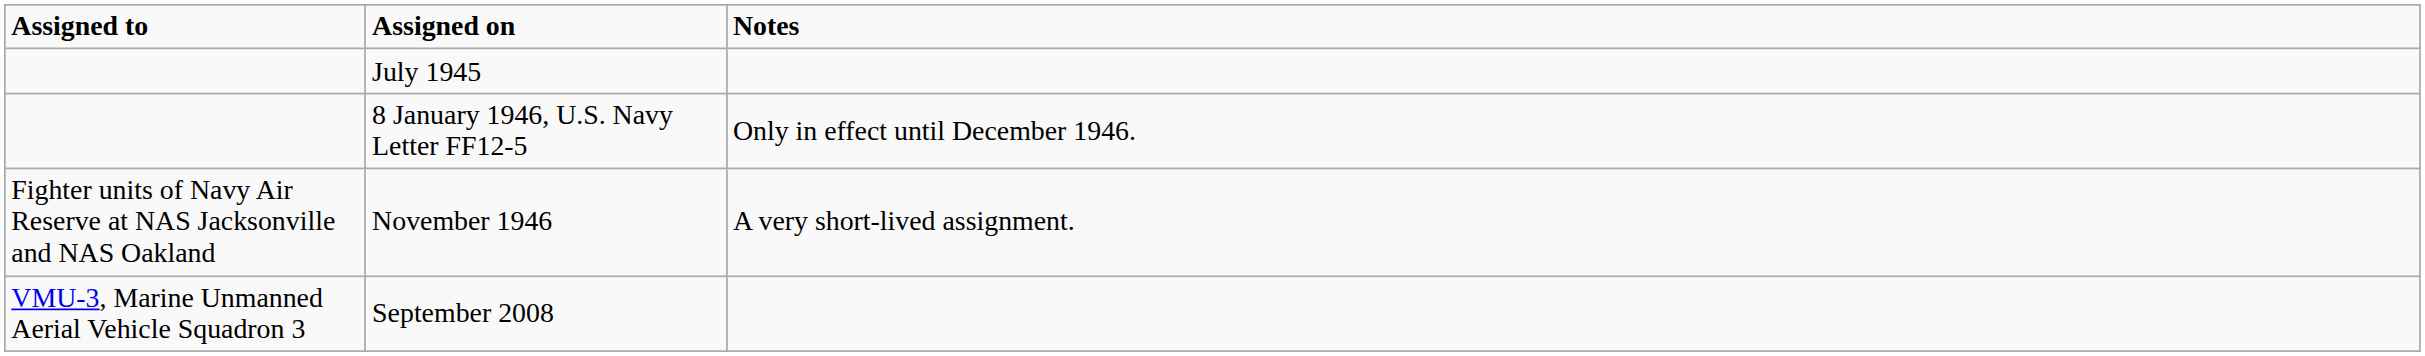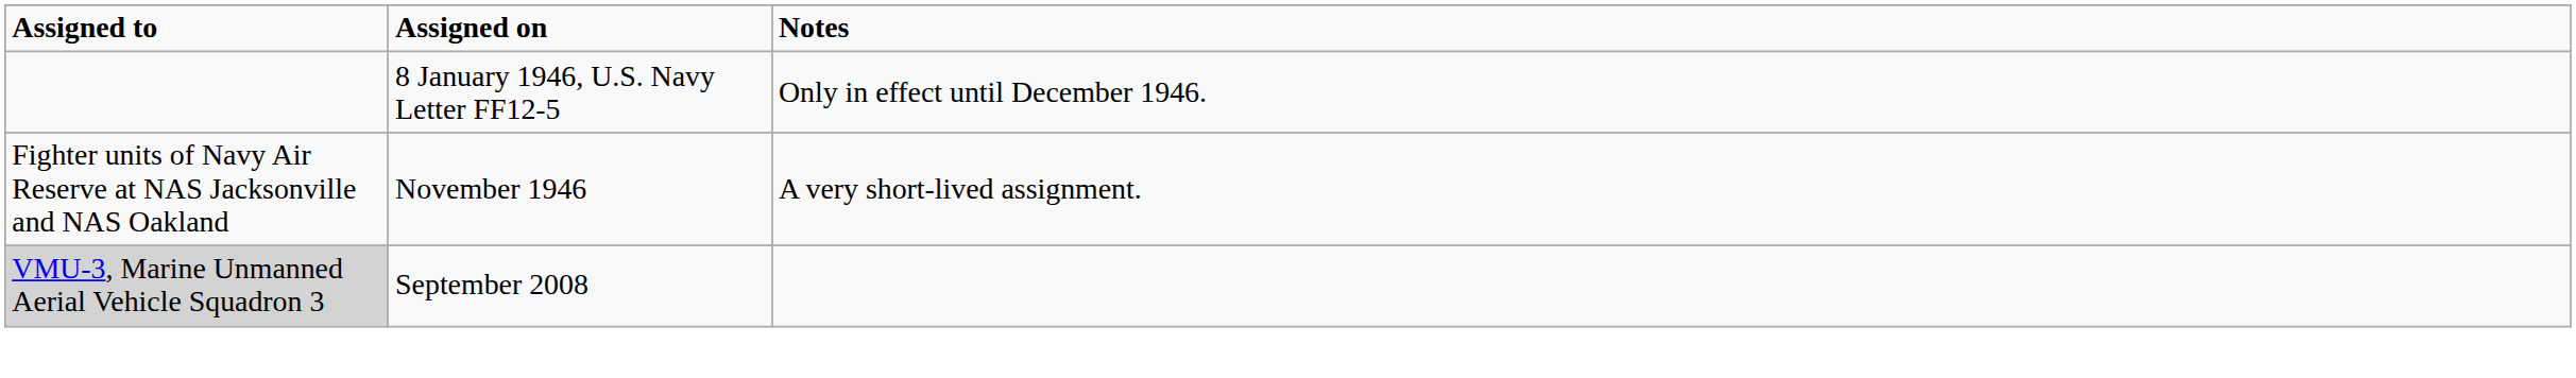 <table class="wikitable" style="width: 70%;">
 <tr>
 <td style="width: 200px;"><strong>Assigned to</strong></td>
 <td style="width: 200px;"><strong>Assigned on</strong></td>
 <td><strong>Notes</strong></td>
-</tr>
-<tr>
-<td></td>
-<td>July 1945</td>
-<td></td>
 </tr>
 <tr>
 <td></td>
 <td>8 January 1946, U.S. Navy Letter FF12-5</td>
 <td>Only in effect until December 1946.</td>
 </tr>
 <tr>
 <td>Fighter units of Navy Air Reserve at NAS Jacksonville and NAS Oakland</td>
 <td>November 1946</td>
 <td>A very short-lived assignment.</td>
 </tr>
 <tr>
-<td><a href='#'>VMU-3</a>, Marine Unmanned Aerial Vehicle Squadron 3</td>
+<td style="background: lightgrey;"><a href='#'>VMU-3</a>, Marine Unmanned Aerial Vehicle Squadron 3</td>
 <td>September 2008</td>
 <td></td>
 </tr>
 </table>
